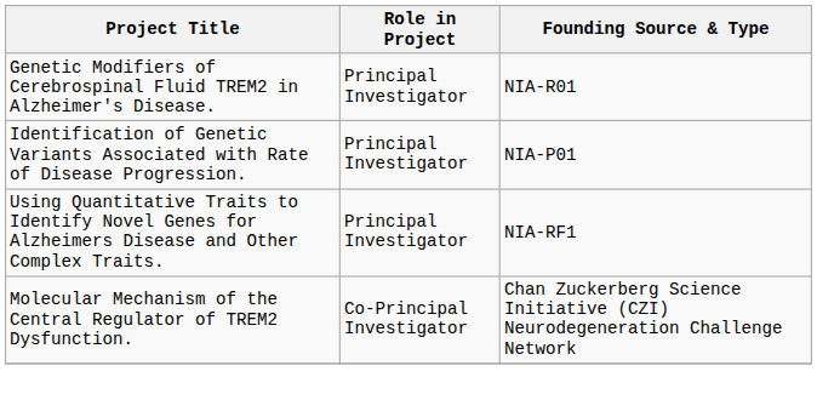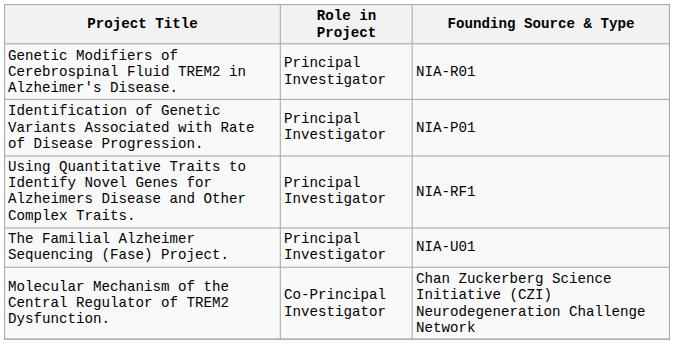 <table class="wikitable">
 <tr>
 <th>Project Title</th>
 <th>Role in Project</th>
 <th>Founding Source & Type</th>
 </tr>
 <tr>
 <td>Genetic Modifiers of Cerebrospinal Fluid TREM2 in Alzheimer's Disease.</td>
 <td>Principal Investigator</td>
 <td>NIA-R01</td>
 </tr>
 <tr>
 <td>Identification of Genetic Variants Associated with Rate of Disease Progression.</td>
 <td>Principal Investigator</td>
 <td>NIA-P01</td>
 </tr>
 <tr>
 <td>Using Quantitative Traits to Identify Novel Genes for Alzheimers Disease and Other Complex Traits.</td>
 <td>Principal Investigator</td>
 <td>NIA-RF1</td>
 </tr>
 <tr>
+<td>The Familial Alzheimer Sequencing (Fase) Project.</td>
+<td>Principal Investigator</td>
+<td>NIA-U01</td>
+</tr>
+<tr>
 <td>Molecular Mechanism of the Central Regulator of TREM2 Dysfunction.</td>
 <td>Co-Principal Investigator</td>
 <td>Chan Zuckerberg Science Initiative (CZI) Neurodegeneration Challenge Network</td>
 </tr>
 <tr>
 </tr>
 </table>
